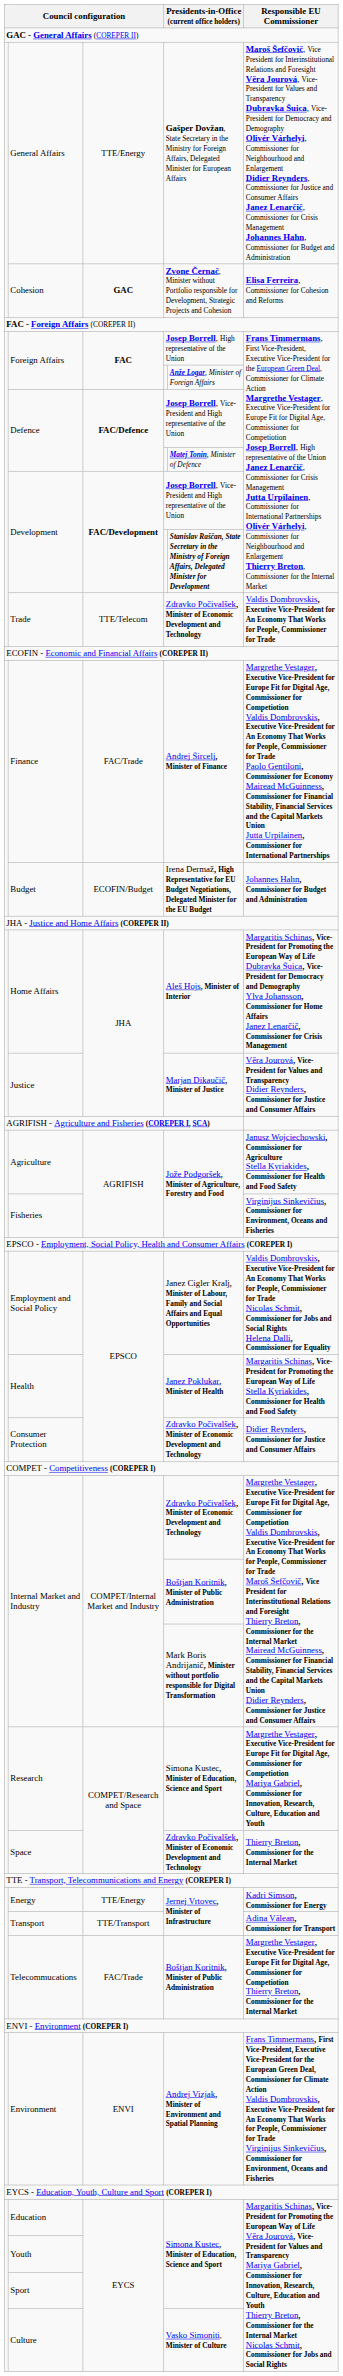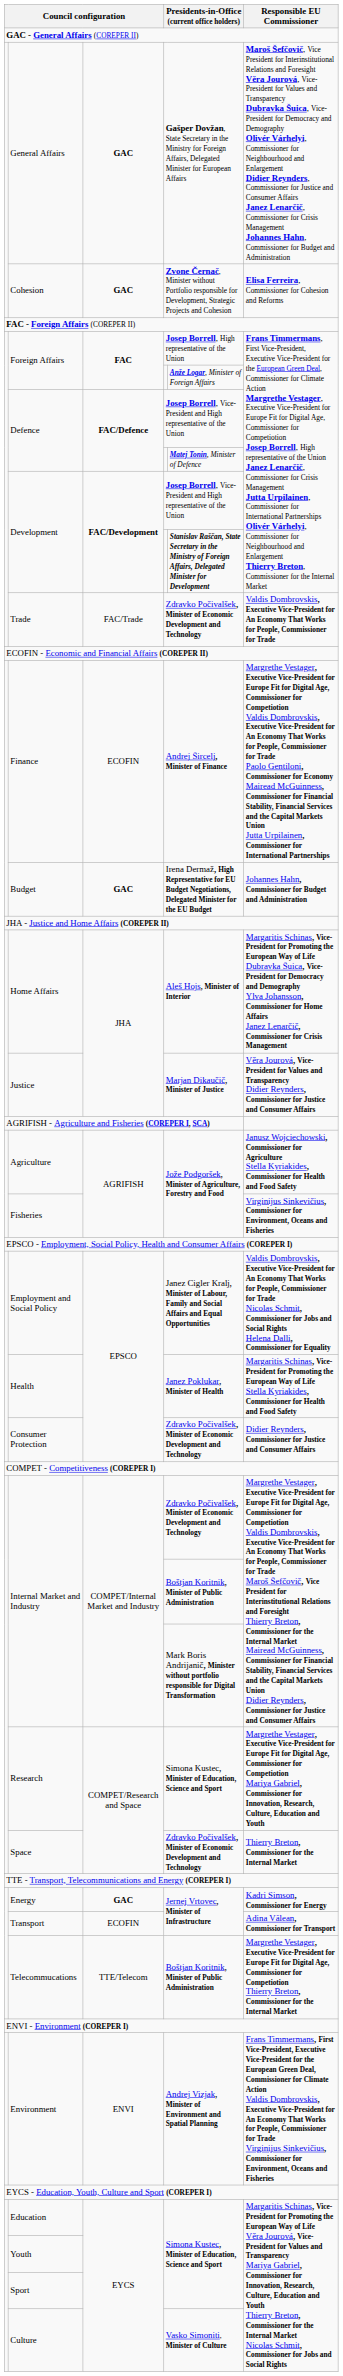 <table class="wikitable">
 <tr>
 <th colspan="3">Council configuration</th>
 <th colspan="2">Presidents-in-Office<br><small>(current office holders)</small></th>
 <th>Responsible EU Commissioner</th>
 </tr>
 <tr>
 <td colspan="6"><strong>GAC -</strong> <a href='#'><strong>General Affairs</strong></a> <small>(<a href='#'>COREPER II</a>)</small></td>
 </tr>
 <tr>
 <td rowspan="2"></td>
 <td>General Affairs</td>
-<td align="center"></strong>TTE/Energy<strong></td>
+<td align="center"><strong>GAC</strong></td>
 <td colspan="2"><strong>Gašper Dovžan</strong><small>, State Secretary in the Ministry for Foreign Affairs, Delegated Minister for European Affairs</small></td>
 <td><strong><a href='#'>Maroš Šefčovič</a></strong>, <small>Vice President for Interinstitutional Relations and Foresight</small><br><strong><a href='#'>Věra Jourová</a></strong>, <small>Vice-President for Values and Transparency</small><br><strong><a href='#'>Dubravka Šuica</a></strong>, <small>Vice-President for Democracy and Demography</small><br><strong><a href='#'>Olivér Várhelyi</a></strong>, <small>Commissioner for Neighbourhood and Enlargement</small><br><strong><a href='#'>Didier Reynders</a></strong>, <small>Commissioner for Justice and Consumer Affairs</small><br><strong><a href='#'>Janez Lenarčič</a></strong>, <small>Commissioner for Crisis Management</small><br><strong><a href='#'>Johannes Hahn</a></strong>, <small>Commissioner for Budget and Administration</small></td>
 </tr>
 <tr>
 <td>Cohesion</td>
 <td align="center"><strong>GAC</strong></td>
 <td colspan="2"><strong><a href='#'>Zvone Černač</a></strong><small>, Minister without Portfolio responsible for Development, Strategic Projects and Cohesion</small></td>
 <td><strong><a href='#'>Elisa Ferreira</a></strong>, <small>Commissioner for Cohesion and Reforms</small></td>
 </tr>
 <tr>
 <td colspan="6"><strong>FAC -</strong> <strong><a href='#'>Foreign Affairs</a></strong> <small>(COREPER II)</small></td>
 </tr>
 <tr>
 <td rowspan="7"></td>
 <td rowspan="2">Foreign Affairs</td>
 <td rowspan="2" align="center"><strong>FAC</strong></td>
 <td colspan="2"><strong><a href='#'>Josep Borrell</a></strong>, <small>High representative of the Union</small></td>
 <td rowspan="6"><strong><a href='#'>Frans Timmermans</a></strong>, <small>First Vice-President, Executive Vice-President for the <a href='#'>European Green Deal</a>, Commissioner for Climate Action</small><br><strong><a href='#'>Margrethe Vestager</a></strong>, <small>Executive Vice-President for Europe Fit for Digital Age, Commissioner for Competiotion</small><br><strong><a href='#'>Josep Borrell</a></strong>, <small>High representative of the Union</small><br><strong><a href='#'>Janez Lenarčič</a></strong>, <small>Commissioner for Crisis Management</small><br><strong><a href='#'>Jutta Urpilainen</a></strong>, <small>Commissioner for International Partnerships</small><br><strong><a href='#'>Olivér Várhelyi</a></strong>, <small>Commissioner for Neighbourhood and Enlargement</small><br><strong><a href='#'>Thierry Breton</a></strong>, <small>Commissioner for the Internal Market</small></td>
 </tr>
 <tr>
 <td></td>
 <td><em><small><strong><a href='#'>Anže Logar</a></strong>, Minister of Foreign Affairs</small></em></td>
 </tr>
 <tr>
 <td rowspan="2">Defence</td>
 <td rowspan="2" align="center"><strong>FAC/Defence</strong></td>
 <td colspan="2"><strong><a href='#'>Josep Borrell</a></strong>, <small>Vice-President and High representative of the Union</small></td>
 </tr>
 <tr>
 <td></td>
 <td><em><small><strong><a href='#'>Matej Tonin</a></strong>, Minister of Defence</small></em></td>
 </tr>
 <tr>
 <td rowspan="2">Development</td>
 <td rowspan="2" align="center"><strong>FAC/Development</strong></td>
 <td colspan="2"><strong><a href='#'>Josep Borrell</a></strong>, <small>Vice-President and High representative of the Union</small></td>
 </tr>
 <tr>
 <td></td>
 <td><small><strong><em>Stanislav Raščan<strong>, State Secretary in the Ministry of Foreign Affairs, Delegated Minister for Development<em></small></td>
 </tr>
 <tr>
 <td>Trade</td>
-<td align="center"></strong>TTE/Telecom<strong></td>
+<td align="center"></strong>FAC/Trade<strong></td>
 <td colspan="2"></strong><a href='#'>Zdravko Počivalšek</a><strong>, <small>Minister of Economic Development and Technology</small></td>
 <td></strong><a href='#'>Valdis Dombrovskis</a><strong>, <small>Executive Vice-President for An Economy That Works for People, Commissioner for Trade</small></td>
 </tr>
 <tr>
 <td colspan="6"></strong>ECOFIN -<strong> </strong><a href='#'>Economic and Financial Affairs</a><strong> <small>(COREPER II)</small></td>
 </tr>
 <tr>
 <td rowspan="2"></td>
 <td>Finance</td>
-<td align="center"></strong>FAC/Trade<strong></td>
+<td align="center"></strong>ECOFIN<strong></td>
 <td colspan="2"></strong><a href='#'>Andrej Šircelj</a><strong>, <small>Minister of Finance</small></td>
 <td></strong><a href='#'>Margrethe Vestager</a><strong>, <small>Executive Vice-President for Europe Fit for Digital Age, Commissioner for Competiotion</small><br></strong><a href='#'>Valdis Dombrovskis</a><strong>, <small>Executive Vice-President for An Economy That Works for People, Commissioner for Trade</small><br></strong><a href='#'>Paolo Gentiloni</a><strong>, <small>Commissioner for Economy</small><br></strong><a href='#'>Mairead McGuinness</a><strong>, <small>Commissioner for Financial Stability, Financial Services and the Capital Markets Union</small><br></strong><a href='#'>Jutta Urpilainen</a><strong>, <small>Commissioner for International Partnerships</small></td>
 </tr>
 <tr>
 <td>Budget</td>
-<td align="center"></strong>ECOFIN/Budget<strong></td>
+<td align="center"><strong>GAC</strong></td>
 <td colspan="2"></strong>Irena Dermaž<strong>, <small>High Representative for EU Budget Negotiations, Delegated Minister for the EU Budget</small></td>
 <td></strong><a href='#'>Johannes Hahn</a><strong>, <small>Commissioner for Budget and Administration</small></td>
 </tr>
 <tr>
 <td colspan="6"></strong>JHA -<strong> </strong><a href='#'>Justice and Home Affairs</a><strong> <small>(COREPER II)</small></td>
 </tr>
 <tr>
 <td rowspan="2"></td>
 <td>Home Affairs</td>
 <td rowspan="2" align="center"></strong>JHA<strong></td>
 <td colspan="2"></strong><a href='#'>Aleš Hojs</a><strong><small>, Minister of Interior</small></td>
 <td></strong><a href='#'>Margaritis Schinas</a><strong>, <small>Vice-President for Promoting the European Way of Life</small><br></strong><a href='#'>Dubravka Šuica</a><strong>, <small>Vice-President for Democracy and Demography</small><br></strong><a href='#'>Ylva Johansson</a><strong>, <small>Commissioner for Home Affairs</small><br></strong><a href='#'>Janez Lenarčič</a><strong>, <small>Commissioner for Crisis Management</small></td>
 </tr>
 <tr>
 <td>Justice</td>
 <td colspan="2"></strong><a href='#'>Marjan Dikaučič</a><strong><small>, Minister of Justice</small></td>
 <td></strong><a href='#'>Věra Jourová</a><strong>, <small>Vice-President for Values and Transparency</small><br></strong><a href='#'>Didier Reynders</a><strong>, <small>Commissioner for Justice and Consumer Affairs</small></td>
 </tr>
 <tr>
 <td colspan="5"></strong>AGRIFISH -<strong> <a href='#'></strong>Agriculture and Fisheries<strong></a> <small>(<a href='#'>COREPER I</a>, <a href='#'>SCA</a>)</small></td>
 <td></td>
 </tr>
 <tr>
 <td rowspan="2"></td>
 <td>Agriculture</td>
 <td rowspan="2" align="center"></strong>AGRIFISH<strong></td>
 <td colspan="2" rowspan="2"></strong><a href='#'>Jože Podgoršek</a><strong><small>, Minister of Agriculture, Forestry and Food</small></td>
 <td></strong><a href='#'>Janusz Wojciechowski</a><strong>, <small>Commissioner for Agriculture</small><br></strong><a href='#'>Stella Kyriakides</a><strong>, <small>Commissioner for Health and Food Safety</small></td>
 </tr>
 <tr>
 <td>Fisheries</td>
 <td></strong><a href='#'>Virginijus Sinkevičius</a><strong>, <small>Commissioner for Environment, Oceans and Fisheries</small></td>
 </tr>
 <tr>
 <td colspan="6"></strong>EPSCO -<strong> <a href='#'></strong>Employment, Social Policy, Health and Consumer Affairs<strong></a> <small>(COREPER I)</small></td>
 </tr>
 <tr>
 <td rowspan="3"></td>
 <td>Employment and Social Policy</td>
 <td rowspan="3" align="center"></strong>EPSCO<strong></td>
 <td colspan="2"></strong>Janez Cigler Kralj<strong><small>, Minister of Labour, Family and Social Affairs and Equal Opportunities</small></td>
 <td></strong><a href='#'>Valdis Dombrovskis</a><strong>, <small>Executive Vice-President for An Economy That Works for People, Commissioner for Trade</small><br></strong><a href='#'>Nicolas Schmit</a><strong>, <small>Commissioner for Jobs and Social Rights</small><br></strong><a href='#'>Helena Dalli</a><strong>, <small>Commissioner for Equality</small></td>
 </tr>
 <tr>
 <td>Health</td>
 <td colspan="2"></strong><a href='#'>Janez Poklukar</a><strong><small>, Minister of Health</small></td>
 <td></strong><a href='#'>Margaritis Schinas</a><strong>, <small>Vice-President for Promoting the European Way of Life</small><br></strong><a href='#'>Stella Kyriakides</a><strong>, <small>Commissioner for Health and Food Safety</small></td>
 </tr>
 <tr>
 <td>Consumer Protection</td>
 <td colspan="2"></strong><a href='#'>Zdravko Počivalšek</a><strong>, <small>Minister of Economic Development and Technology</small></td>
 <td></strong><a href='#'>Didier Reynders</a><strong>, <small>Commissioner for Justice and Consumer Affairs</small></td>
 </tr>
 <tr>
 <td colspan="6"></strong>COMPET - <a href='#'>Competitiveness</a><strong> <small>(COREPER I)</small></td>
 </tr>
 <tr>
 <td rowspan="5"></td>
 <td rowspan="3">Internal Market and Industry</td>
 <td rowspan="3" align="center"></strong>COMPET/Internal Market and Industry<strong></td>
 <td colspan="2"></strong><a href='#'>Zdravko Počivalšek</a><strong>, <small>Minister of Economic Development and Technology</small></td>
 <td rowspan="3"></strong><a href='#'>Margrethe Vestager</a><strong>, <small>Executive Vice-President for Europe Fit for Digital Age, Commissioner for Competiotion</small><br></strong><a href='#'>Valdis Dombrovskis</a><strong>, <small>Executive Vice-President for An Economy That Works for People, Commissioner for Trade</small><br></strong><a href='#'>Maroš Šefčovič</a><strong>, <small>Vice President for Interinstitutional Relations and Foresight</small><br></strong><a href='#'>Thierry Breton</a><strong>, <small>Commissioner for the Internal Market</small><br></strong><a href='#'>Mairead McGuinness</a><strong>, <small>Commissioner for Financial Stability, Financial Services and the Capital Markets Union</small><br></strong><a href='#'>Didier Reynders</a><strong>, <small>Commissioner for Justice and Consumer Affairs</small></td>
 </tr>
 <tr>
 <td colspan="2"></strong><a href='#'>Boštjan Koritnik</a><strong><small>, Minister of Public Administration</small></td>
 </tr>
 <tr>
 <td colspan="2"></strong>Mark Boris Andrijanič<strong>, <small>Minister without portfolio responsible for Digital Transformation</small></td>
 </tr>
 <tr>
 <td>Research</td>
 <td rowspan="2" align="center"></strong>COMPET/Research and Space<strong></td>
 <td colspan="2"></strong>Simona Kustec<strong><small>, Minister of Education, Science and Sport</small></td>
 <td></strong><a href='#'>Margrethe Vestager</a><strong>, <small>Executive Vice-President for Europe Fit for Digital Age, Commissioner for Competiotion</small><br></strong><a href='#'>Mariya Gabriel</a><strong>, <small>Commissioner for Innovation, Research, Culture, Education and Youth</small></td>
 </tr>
 <tr>
 <td>Space</td>
 <td colspan="2"></strong><a href='#'>Zdravko Počivalšek</a><strong>, <small>Minister of Economic Development and Technology</small></td>
 <td></strong><a href='#'>Thierry Breton</a><strong>, <small>Commissioner for the Internal Market</small></td>
 </tr>
 <tr>
 <td colspan="6"></strong>TTE - <a href='#'>Transport, Telecommunications and Energy</a><strong> <small>(COREPER I)</small></td>
 </tr>
 <tr>
 <td rowspan="3"></td>
 <td>Energy</td>
-<td align="center"></strong>TTE/Energy<strong></td>
+<td align="center"><strong>GAC</strong></td>
 <td colspan="2" rowspan="2"></strong><a href='#'>Jernej Vrtovec</a><strong><small>, Minister of Infrastructure</small></td>
 <td></strong><a href='#'>Kadri Simson</a><strong>, <small>Commissioner for Energy</small></td>
 </tr>
 <tr>
 <td>Transport</td>
-<td align="center"></strong>TTE/Transport<strong></td>
+<td align="center"></strong>ECOFIN<strong></td>
 <td></strong><a href='#'>Adina Vălean</a><strong>, <small>Commissioner for Transport</small></td>
 </tr>
 <tr>
 <td>Telecommucations</td>
-<td align="center"></strong>FAC/Trade<strong></td>
+<td align="center"></strong>TTE/Telecom<strong></td>
 <td colspan="2"></strong><a href='#'>Boštjan Koritnik</a><strong><small>, Minister of Public Administration</small></td>
 <td></strong><a href='#'>Margrethe Vestager</a><strong>, <small>Executive Vice-President for Europe Fit for Digital Age, Commissioner for Competiotion</small><br></strong><a href='#'>Thierry Breton</a><strong>, <small>Commissioner for the Internal Market</small></td>
 </tr>
 <tr>
 <td colspan="6"></strong>ENVI - <a href='#'>Environment</a><strong> <small>(COREPER I)</small></td>
 </tr>
 <tr>
 <td></td>
 <td>Environment</td>
 <td align="center"></strong>ENVI<strong></td>
 <td colspan="2"></strong><a href='#'>Andrej Vizjak</a><strong><small>, Minister of Environment and Spatial Planning</small></td>
 <td></strong><a href='#'>Frans Timmermans</a><strong>, <small>First Vice-President, Executive Vice-President for the European Green Deal, Commissioner for Climate Action</small><br></strong><a href='#'>Valdis Dombrovskis</a><strong>, <small>Executive Vice-President for An Economy That Works for People, Commissioner for Trade</small><br></strong><a href='#'>Virginijus Sinkevičius</a><strong>, <small>Commissioner for Environment, Oceans and Fisheries</small></td>
 </tr>
 <tr>
 <td colspan="6"></strong>EYCS  - <a href='#'>Education, Youth, Culture and Sport</a><strong> <small>(COREPER I)</small></td>
 </tr>
 <tr>
 <td rowspan="4"></td>
 <td>Education</td>
 <td rowspan="4" align="center"></strong>EYCS<strong></td>
 <td colspan="2" rowspan="3"></strong><a href='#'>Simona Kustec</a><strong><small>, Minister of Education, Science and Sport</small></td>
 <td rowspan="4"></strong><a href='#'>Margaritis Schinas</a><strong>, <small>Vice-President for Promoting the European Way of Life</small><br></strong><a href='#'>Věra Jourová</a><strong>, <small>Vice-President for Values and Transparency</small><br></strong><a href='#'>Mariya Gabriel</a><strong>, <small>Commissioner for Innovation, Research, Culture, Education and Youth</small><br></strong><a href='#'>Thierry Breton</a><strong>, <small>Commissioner for the Internal Market</small><br></strong><a href='#'>Nicolas Schmit</a><strong>, <small>Commissioner for Jobs and Social Rights</small></td>
 </tr>
 <tr>
 <td>Youth</td>
 </tr>
 <tr>
 <td>Sport</td>
 </tr>
 <tr>
 <td>Culture</td>
 <td colspan="2"></strong><a href='#'>Vasko Simoniti</a><small>,</small><strong> <small>Minister of Culture</small></td>
 </tr>
 </table>
